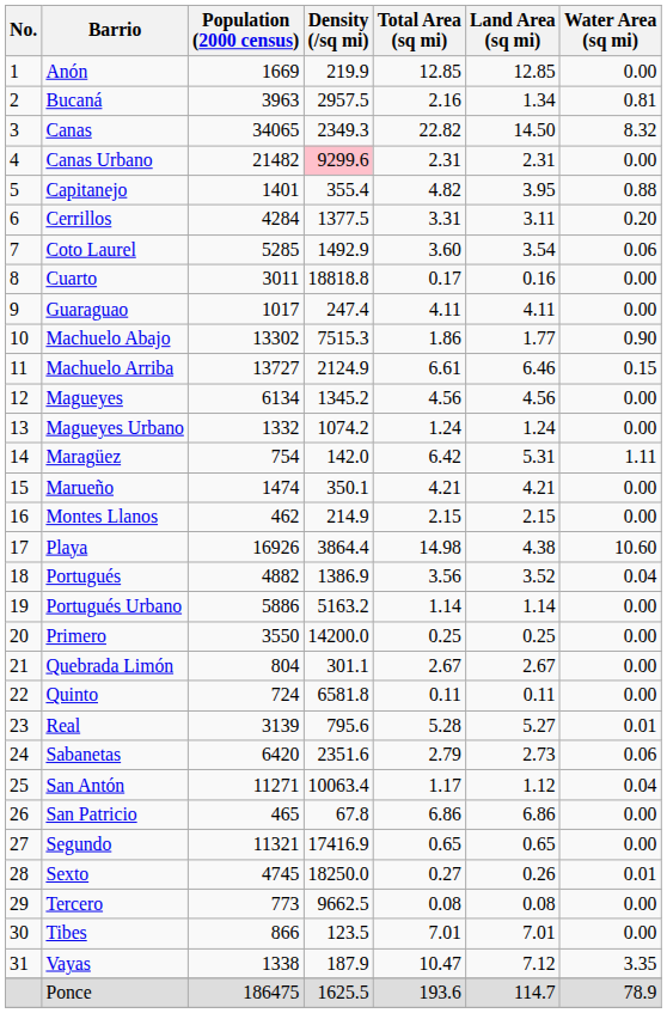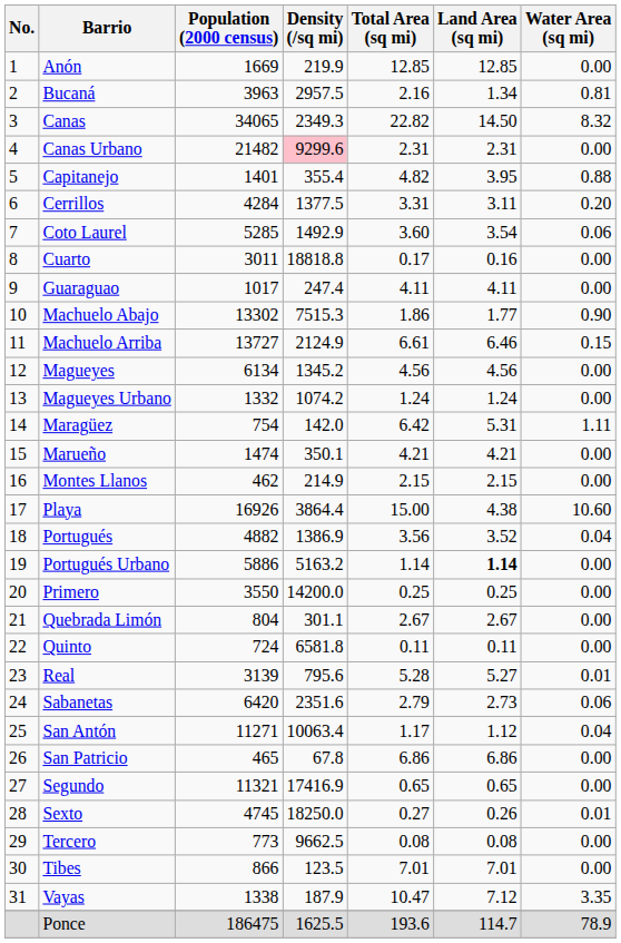 <table class="wikitable sortable">
 <tr>
 <th>No.</th>
 <th>Barrio</th>
 <th>Population<br>(<a href='#'>2000 census</a>)</th>
 <th>Density<br>(/sq mi)</th>
 <th>Total Area<br>(sq mi)</th>
 <th>Land Area<br>(sq mi)</th>
 <th>Water Area<br>(sq mi)</th>
 </tr>
 <tr>
 <td>1</td>
 <td><a href='#'>Anón</a></td>
 <td align="right">1669</td>
 <td align="right">219.9</td>
 <td align="right">12.85</td>
 <td align="right">12.85</td>
 <td align="right">0.00</td>
 </tr>
 <tr>
 <td>2</td>
 <td><a href='#'>Bucaná</a></td>
 <td align="right">3963</td>
 <td align="right">2957.5</td>
 <td align="right">2.16</td>
 <td align="right">1.34</td>
 <td align="right">0.81</td>
 </tr>
 <tr>
 <td>3</td>
 <td><a href='#'>Canas</a></td>
 <td align="right">34065</td>
 <td align="right">2349.3</td>
 <td align="right">22.82</td>
 <td align="right">14.50</td>
 <td align="right">8.32</td>
 </tr>
 <tr>
 <td>4</td>
 <td><a href='#'>Canas Urbano</a></td>
 <td align="right">21482</td>
 <td align="right" style="background: pink;">9299.6</td>
 <td align="right">2.31</td>
 <td align="right">2.31</td>
 <td align="right">0.00</td>
 </tr>
 <tr>
 <td>5</td>
 <td><a href='#'>Capitanejo</a></td>
 <td align="right">1401</td>
 <td align="right">355.4</td>
 <td align="right">4.82</td>
 <td align="right">3.95</td>
 <td align="right">0.88</td>
 </tr>
 <tr>
 <td>6</td>
 <td><a href='#'>Cerrillos</a></td>
 <td align="right">4284</td>
 <td align="right">1377.5</td>
 <td align="right">3.31</td>
 <td align="right">3.11</td>
 <td align="right">0.20</td>
 </tr>
 <tr>
 <td>7</td>
 <td><a href='#'>Coto Laurel</a></td>
 <td align="right">5285</td>
 <td align="right">1492.9</td>
 <td align="right">3.60</td>
 <td align="right">3.54</td>
 <td align="right">0.06</td>
 </tr>
 <tr>
 <td>8</td>
 <td><a href='#'>Cuarto</a></td>
 <td align="right">3011</td>
 <td align="right">18818.8</td>
 <td align="right">0.17</td>
 <td align="right">0.16</td>
 <td align="right">0.00</td>
 </tr>
 <tr>
 <td>9</td>
 <td><a href='#'>Guaraguao</a></td>
 <td align="right">1017</td>
 <td align="right">247.4</td>
 <td align="right">4.11</td>
 <td align="right">4.11</td>
 <td align="right">0.00</td>
 </tr>
 <tr>
 <td>10</td>
 <td><a href='#'>Machuelo Abajo</a></td>
 <td align="right">13302</td>
 <td align="right">7515.3</td>
 <td align="right">1.86</td>
 <td align="right">1.77</td>
 <td align="right">0.90</td>
 </tr>
 <tr>
 <td>11</td>
 <td><a href='#'>Machuelo Arriba</a></td>
 <td align="right">13727</td>
 <td align="right">2124.9</td>
 <td align="right">6.61</td>
 <td align="right">6.46</td>
 <td align="right">0.15</td>
 </tr>
 <tr>
 <td>12</td>
 <td><a href='#'>Magueyes</a></td>
 <td align="right">6134</td>
 <td align="right">1345.2</td>
 <td align="right">4.56</td>
 <td align="right">4.56</td>
 <td align="right">0.00</td>
 </tr>
 <tr>
 <td>13</td>
 <td><a href='#'>Magueyes Urbano</a></td>
 <td align="right">1332</td>
 <td align="right">1074.2</td>
 <td align="right">1.24</td>
 <td align="right">1.24</td>
 <td align="right">0.00</td>
 </tr>
 <tr>
 <td>14</td>
 <td><a href='#'>Maragüez</a></td>
 <td align="right">754</td>
 <td align="right">142.0</td>
 <td align="right">6.42</td>
 <td align="right">5.31</td>
 <td align="right">1.11</td>
 </tr>
 <tr>
 <td>15</td>
 <td><a href='#'>Marueño</a></td>
 <td align="right">1474</td>
 <td align="right">350.1</td>
 <td align="right">4.21</td>
 <td align="right">4.21</td>
 <td align="right">0.00</td>
 </tr>
 <tr>
 <td>16</td>
 <td><a href='#'>Montes Llanos</a></td>
 <td align="right">462</td>
 <td align="right">214.9</td>
 <td align="right">2.15</td>
 <td align="right">2.15</td>
 <td align="right">0.00</td>
 </tr>
 <tr>
 <td>17</td>
 <td><a href='#'>Playa</a></td>
 <td align="right">16926</td>
 <td align="right">3864.4</td>
-<td align="right">14.98</td>
+<td align="right">15.00</td>
 <td align="right">4.38</td>
 <td align="right">10.60</td>
 </tr>
 <tr>
 <td>18</td>
 <td><a href='#'>Portugués</a></td>
 <td align="right">4882</td>
 <td align="right">1386.9</td>
 <td align="right">3.56</td>
 <td align="right">3.52</td>
 <td align="right">0.04</td>
 </tr>
 <tr>
 <td>19</td>
 <td><a href='#'>Portugués Urbano</a></td>
 <td align="right">5886</td>
 <td align="right">5163.2</td>
 <td align="right">1.14</td>
-<td align="right">1.14</td>
+<td align="right"><strong>1.14</strong></td>
 <td align="right">0.00</td>
 </tr>
 <tr>
 <td>20</td>
 <td><a href='#'>Primero</a></td>
 <td align="right">3550</td>
 <td align="right">14200.0</td>
 <td align="right">0.25</td>
 <td align="right">0.25</td>
 <td align="right">0.00</td>
 </tr>
 <tr>
 <td>21</td>
 <td><a href='#'>Quebrada Limón</a></td>
 <td align="right">804</td>
 <td align="right">301.1</td>
 <td align="right">2.67</td>
 <td align="right">2.67</td>
 <td align="right">0.00</td>
 </tr>
 <tr>
 <td>22</td>
 <td><a href='#'>Quinto</a></td>
 <td align="right">724</td>
 <td align="right">6581.8</td>
 <td align="right">0.11</td>
 <td align="right">0.11</td>
 <td align="right">0.00</td>
 </tr>
 <tr>
 <td>23</td>
 <td><a href='#'>Real</a></td>
 <td align="right">3139</td>
 <td align="right">795.6</td>
 <td align="right">5.28</td>
 <td align="right">5.27</td>
 <td align="right">0.01</td>
 </tr>
 <tr>
 <td>24</td>
 <td><a href='#'>Sabanetas</a></td>
 <td align="right">6420</td>
 <td align="right">2351.6</td>
 <td align="right">2.79</td>
 <td align="right">2.73</td>
 <td align="right">0.06</td>
 </tr>
 <tr>
 <td>25</td>
 <td><a href='#'>San Antón</a></td>
 <td align="right">11271</td>
 <td align="right">10063.4</td>
 <td align="right">1.17</td>
 <td align="right">1.12</td>
 <td align="right">0.04</td>
 </tr>
 <tr>
 <td>26</td>
 <td><a href='#'>San Patricio</a></td>
 <td align="right">465</td>
 <td align="right">67.8</td>
 <td align="right">6.86</td>
 <td align="right">6.86</td>
 <td align="right">0.00</td>
 </tr>
 <tr>
 <td>27</td>
 <td><a href='#'>Segundo</a></td>
 <td align="right">11321</td>
 <td align="right">17416.9</td>
 <td align="right">0.65</td>
 <td align="right">0.65</td>
 <td align="right">0.00</td>
 </tr>
 <tr>
 <td>28</td>
 <td><a href='#'>Sexto</a></td>
 <td align="right">4745</td>
 <td align="right">18250.0</td>
 <td align="right">0.27</td>
 <td align="right">0.26</td>
 <td align="right">0.01</td>
 </tr>
 <tr>
 <td>29</td>
 <td><a href='#'>Tercero</a></td>
 <td align="right">773</td>
 <td align="right">9662.5</td>
 <td align="right">0.08</td>
 <td align="right">0.08</td>
 <td align="right">0.00</td>
 </tr>
 <tr>
 <td>30</td>
 <td><a href='#'>Tibes</a></td>
 <td align="right">866</td>
 <td align="right">123.5</td>
 <td align="right">7.01</td>
 <td align="right">7.01</td>
 <td align="right">0.00</td>
 </tr>
 <tr>
 <td>31</td>
 <td><a href='#'>Vayas</a></td>
 <td align="right">1338</td>
 <td align="right">187.9</td>
 <td align="right">10.47</td>
 <td align="right">7.12</td>
 <td align="right">3.35</td>
 </tr>
 <tr>
 </tr>
 <tr style="background: #DDDDDD;" class="sortbottom">
 <td> </td>
 <td>Ponce</td>
 <td align="right">186475</td>
 <td align="right">1625.5</td>
 <td align="right">193.6</td>
 <td align="right">114.7</td>
 <td align="right">78.9</td>
 </tr>
 <tr bgcolor=#ffffff class="sortbottom">
 </tr>
 </table>
